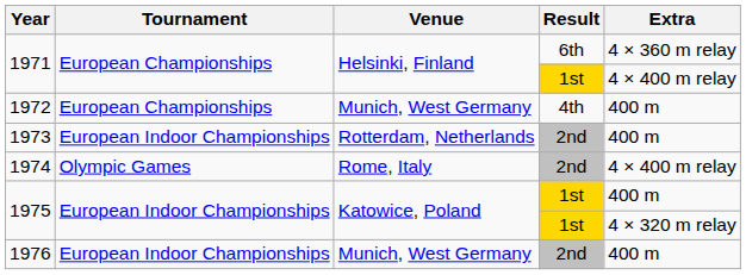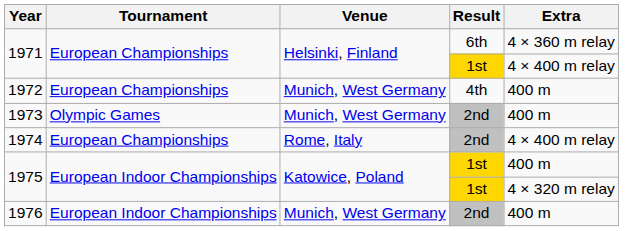 <table class=wikitable>
 <tr>
 <th>Year</th>
 <th>Tournament</th>
 <th>Venue</th>
 <th>Result</th>
 <th>Extra</th>
 </tr>
 <tr>
 <td rowspan=2>1971</td>
 <td rowspan=2><a href='#'>European Championships</a></td>
 <td rowspan=2><a href='#'>Helsinki</a>, <a href='#'>Finland</a></td>
 <td align="center">6th</td>
 <td>4 × 360 m relay</td>
 </tr>
 <tr>
 <td bgcolor="gold" align="center">1st</td>
 <td>4 × 400 m relay</td>
 </tr>
 <tr>
 <td>1972</td>
 <td><a href='#'>European Championships</a></td>
 <td><a href='#'>Munich</a>, <a href='#'>West Germany</a></td>
 <td align="center">4th</td>
 <td>400 m</td>
 </tr>
 <tr>
 <td>1973</td>
-<td><a href='#'>European Indoor Championships</a></td>
-<td><a href='#'>Rotterdam</a>, <a href='#'>Netherlands</a></td>
+<td><a href='#'>Olympic Games</a></td>
+<td><a href='#'>Munich</a>, <a href='#'>West Germany</a></td>
 <td bgcolor="silver" align="center">2nd</td>
 <td>400 m</td>
 </tr>
 <tr>
 <td>1974</td>
-<td><a href='#'>Olympic Games</a></td>
+<td><a href='#'>European Championships</a></td>
 <td><a href='#'>Rome</a>, <a href='#'>Italy</a></td>
 <td bgcolor="silver" align="center">2nd</td>
 <td>4 × 400 m relay</td>
 </tr>
 <tr>
 <td rowspan=2>1975</td>
 <td rowspan=2><a href='#'>European Indoor Championships</a></td>
 <td rowspan=2><a href='#'>Katowice</a>, <a href='#'>Poland</a></td>
 <td bgcolor="gold" align="center">1st</td>
 <td>400 m</td>
 </tr>
 <tr>
 <td bgcolor="gold" align="center">1st</td>
 <td>4 × 320 m relay</td>
 </tr>
 <tr>
 <td>1976</td>
 <td><a href='#'>European Indoor Championships</a></td>
 <td><a href='#'>Munich</a>, <a href='#'>West Germany</a></td>
 <td bgcolor="silver" align="center">2nd</td>
 <td>400 m</td>
 </tr>
 </table>
